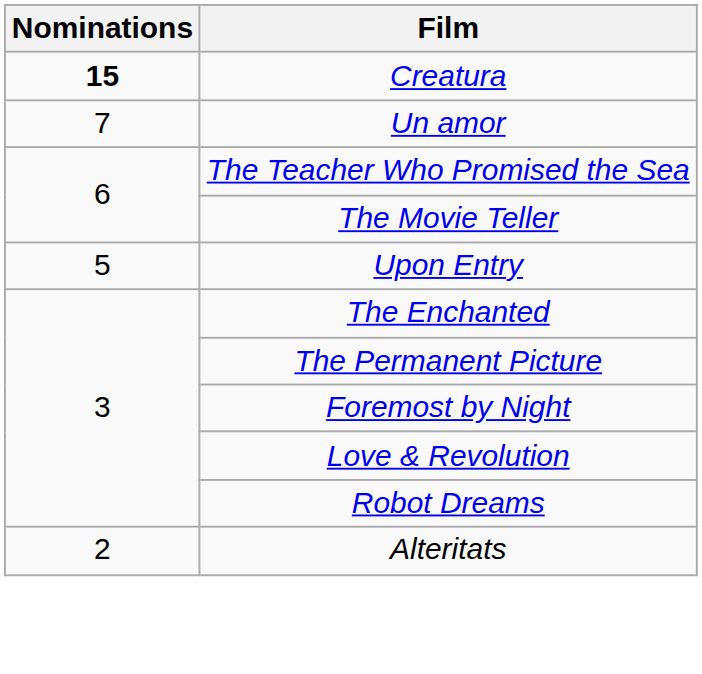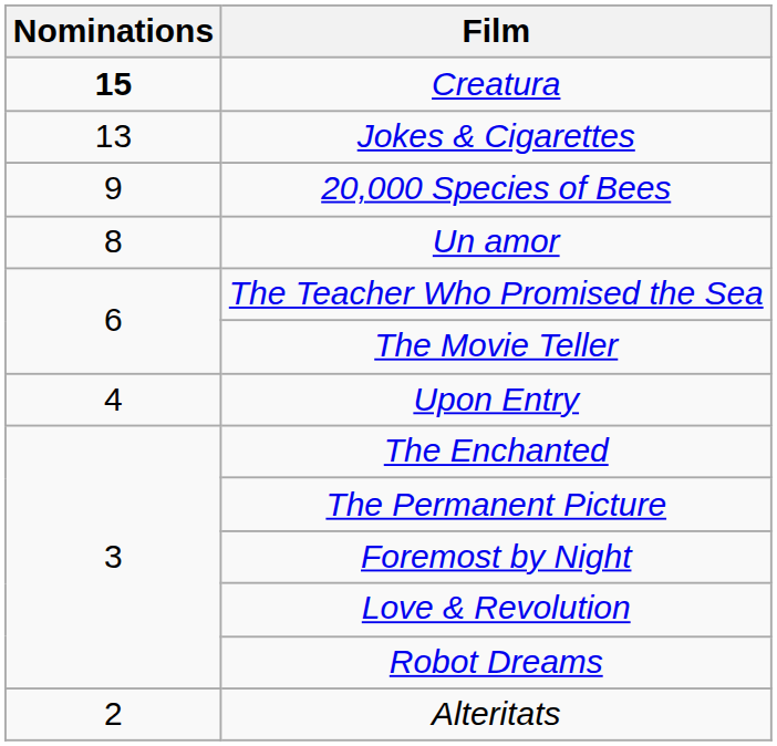 <table class="wikitable sortable" style="text-align: center;">
 <tr>
 <th>Nominations</th>
 <th>Film</th>
 </tr>
 <tr>
 <td><strong>15</strong></td>
 <td><em><a href='#'>Creatura</a></em></td>
 </tr>
 <tr>
-<td>7</td>
+<td>13</td>
+<td><em><a href='#'>Jokes & Cigarettes</a></em></td>
+</tr>
+<tr>
+<td>9</td>
+<td><em><a href='#'>20,000 Species of Bees</a></em></td>
+</tr>
+<tr>
+<td>8</td>
 <td><em><a href='#'>Un amor</a></em></td>
 </tr>
 <tr>
 <td rowspan="2">6</td>
 <td><em><a href='#'>The Teacher Who Promised the Sea</a></em></td>
 </tr>
 <tr>
 <td><em><a href='#'>The Movie Teller</a></em></td>
 </tr>
 <tr>
-<td>5</td>
+<td>4</td>
 <td><em><a href='#'>Upon Entry</a></em></td>
 </tr>
 <tr>
 <td rowspan="5">3</td>
 <td><em><a href='#'>The Enchanted</a></em></td>
 </tr>
 <tr>
 <td><em><a href='#'>The Permanent Picture</a></em></td>
 </tr>
 <tr>
 <td><em><a href='#'>Foremost by Night</a></em></td>
 </tr>
 <tr>
 <td><em><a href='#'>Love & Revolution</a></em></td>
 </tr>
 <tr>
 <td><em><a href='#'>Robot Dreams</a></em></td>
 </tr>
 <tr>
 <td rowspan="1">2</td>
 <td><em>Alteritats</em></td>
 </tr>
 </table>
